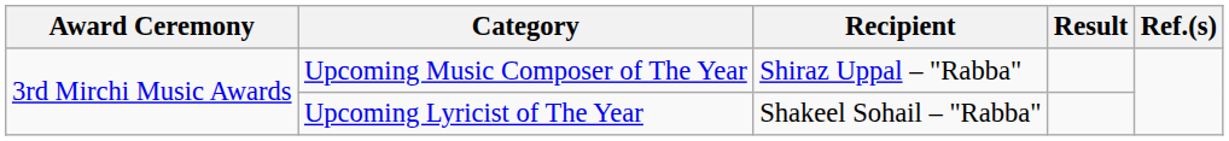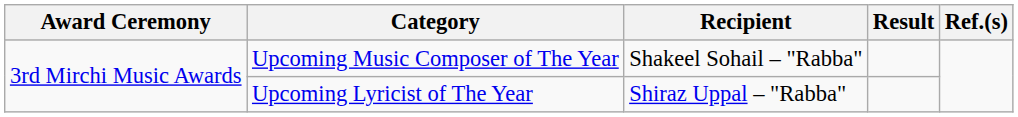 <table class="wikitable">
 <tr>
 <th>Award Ceremony</th>
 <th>Category</th>
 <th>Recipient</th>
 <th>Result</th>
 <th>Ref.(s)</th>
 </tr>
 <tr>
 <td rowspan=2><a href='#'>3rd Mirchi Music Awards</a></td>
 <td><a href='#'>Upcoming Music Composer of The Year</a></td>
-<td><a href='#'>Shiraz Uppal</a> – "Rabba"</td>
+<td>Shakeel Sohail – "Rabba"</td>
 <td></td>
 <td rowspan=2></td>
 </tr>
 <tr>
 <td><a href='#'>Upcoming Lyricist of The Year</a></td>
-<td>Shakeel Sohail – "Rabba"</td>
+<td><a href='#'>Shiraz Uppal</a> – "Rabba"</td>
 <td></td>
 </tr>
 </table>
